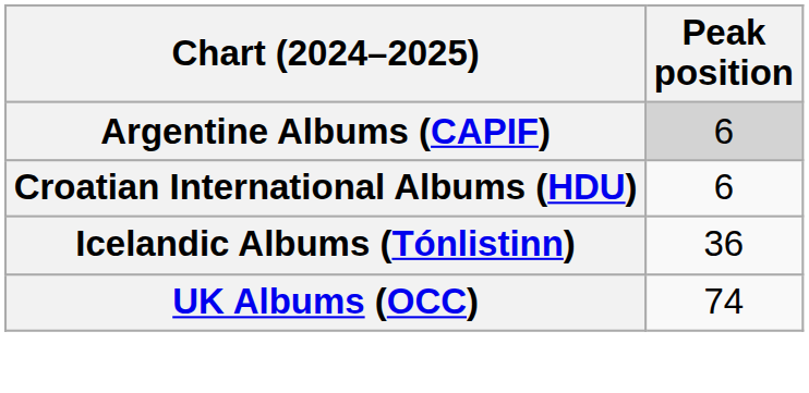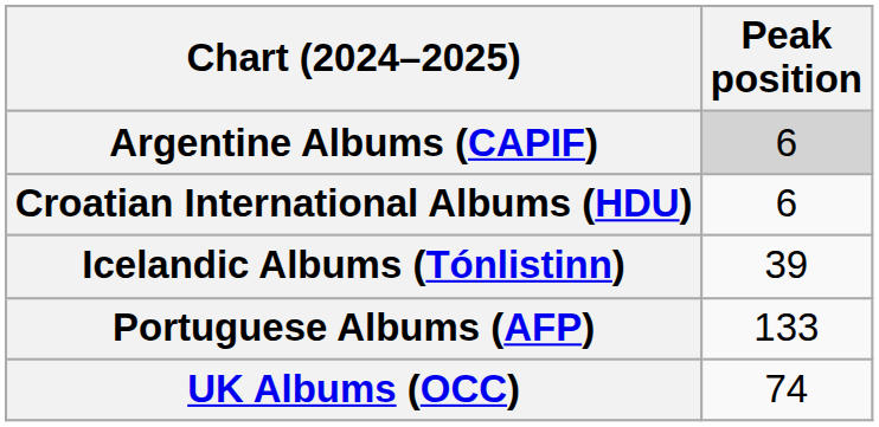 <table class="wikitable sortable plainrowheaders" style="text-align:center;">
 <tr>
 <th>Chart (2024–2025)</th>
 <th>Peak<br>position</th>
 </tr>
 <tr>
 <th scope="row">Argentine Albums (<a href='#'>CAPIF</a>)</th>
 <td style="background: lightgrey;">6</td>
 </tr>
 <tr>
 <th scope="row">Croatian International Albums (<a href='#'>HDU</a>)</th>
 <td>6</td>
 </tr>
 <tr>
 <th scope="row">Icelandic Albums (<a href='#'>Tónlistinn</a>)</th>
-<td>36</td>
+<td>39</td>
+</tr>
+<tr>
+<th scope="row">Portuguese Albums (<a href='#'>AFP</a>)</th>
+<td>133</td>
 </tr>
 <tr>
 <th scope="row"><a href='#'>UK Albums</a> (<a href='#'>OCC</a>)</th>
 <td>74</td>
 </tr>
 </table>
